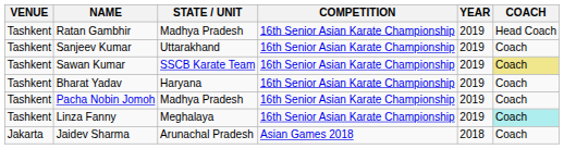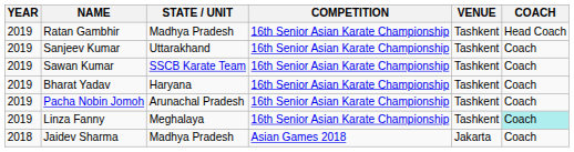 <table class="wikitable sortable">
 <tr>
-<th>VENUE</th>
+<th>YEAR</th>
 <th>NAME</th>
 <th>STATE / UNIT</th>
 <th>COMPETITION</th>
-<th>YEAR</th>
+<th>VENUE</th>
 <th>COACH</th>
 </tr>
 <tr>
-<td>Tashkent </td>
+<td>2019</td>
 <td>Ratan Gambhir</td>
 <td>Madhya Pradesh</td>
 <td><a href='#'>16th Senior Asian Karate Championship</a></td>
-<td>2019</td>
+<td>Tashkent </td>
 <td>Head Coach</td>
 </tr>
 <tr>
-<td>Tashkent </td>
+<td>2019</td>
 <td>Sanjeev Kumar</td>
 <td>Uttarakhand</td>
 <td><a href='#'>16th Senior Asian Karate Championship</a></td>
-<td>2019</td>
+<td>Tashkent </td>
 <td>Coach</td>
 </tr>
 <tr>
-<td>Tashkent </td>
+<td>2019</td>
 <td>Sawan Kumar</td>
 <td><a href='#'>SSCB Karate Team</a></td>
 <td><a href='#'>16th Senior Asian Karate Championship</a></td>
-<td>2019</td>
-<td style="background: khaki;">Coach</td>
+<td>Tashkent </td>
+<td>Coach</td>
 </tr>
 <tr>
-<td>Tashkent </td>
+<td>2019</td>
 <td>Bharat Yadav</td>
 <td>Haryana</td>
 <td><a href='#'>16th Senior Asian Karate Championship</a></td>
-<td>2019</td>
+<td>Tashkent </td>
 <td>Coach</td>
 </tr>
 <tr>
+<td>2019</td>
+<td><a href='#'>Pacha Nobin Jomoh</a></td>
+<td>Arunachal Pradesh</td>
+<td><a href='#'>16th Senior Asian Karate Championship</a></td>
 <td>Tashkent </td>
-<td><a href='#'>Pacha Nobin Jomoh</a></td>
-<td>Madhya Pradesh</td>
-<td><a href='#'>16th Senior Asian Karate Championship</a></td>
-<td>2019</td>
 <td>Coach</td>
 </tr>
 <tr>
-<td>Tashkent </td>
+<td>2019</td>
 <td>Linza Fanny</td>
 <td>Meghalaya</td>
 <td><a href='#'>16th Senior Asian Karate Championship</a></td>
-<td>2019</td>
+<td>Tashkent </td>
 <td style="background: paleturquoise;">Coach</td>
 </tr>
 <tr>
+<td>2018</td>
+<td>Jaidev Sharma</td>
+<td>Madhya Pradesh</td>
+<td><a href='#'>Asian Games 2018</a></td>
 <td>Jakarta </td>
-<td>Jaidev Sharma</td>
-<td>Arunachal Pradesh</td>
-<td><a href='#'>Asian Games 2018</a></td>
-<td>2018</td>
 <td>Coach</td>
 </tr>
 </table>
